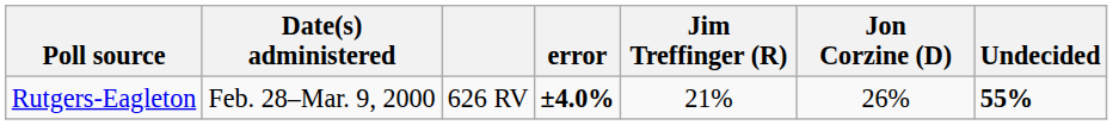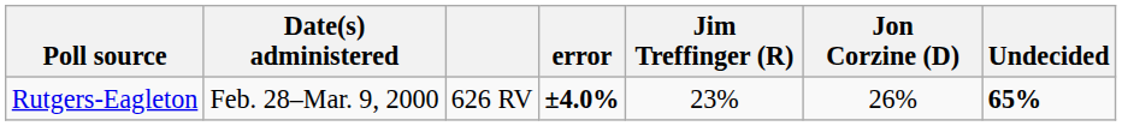 <table class="wikitable">
 <tr valign= bottom>
 <th>Poll source</th>
 <th>Date(s)<br>administered</th>
 <th></th>
 <th><br>error</th>
 <th style="width:100px;">Jim<br>Treffinger (R)</th>
 <th style="width:100px;">Jon<br>Corzine (D)</th>
 <th>Undecided</th>
 </tr>
 <tr>
 <td><a href='#'>Rutgers-Eagleton</a></td>
 <td align=center>Feb. 28–Mar. 9, 2000</td>
 <td align=center>626 RV</td>
 <td align=center><strong>±4.0%</strong></td>
-<td align=center>21%</td>
+<td align=center>23%</td>
 <td align=center>26%</td>
-<td><strong>55%</strong></td>
+<td><strong>65%</strong></td>
 </tr>
 </table>
